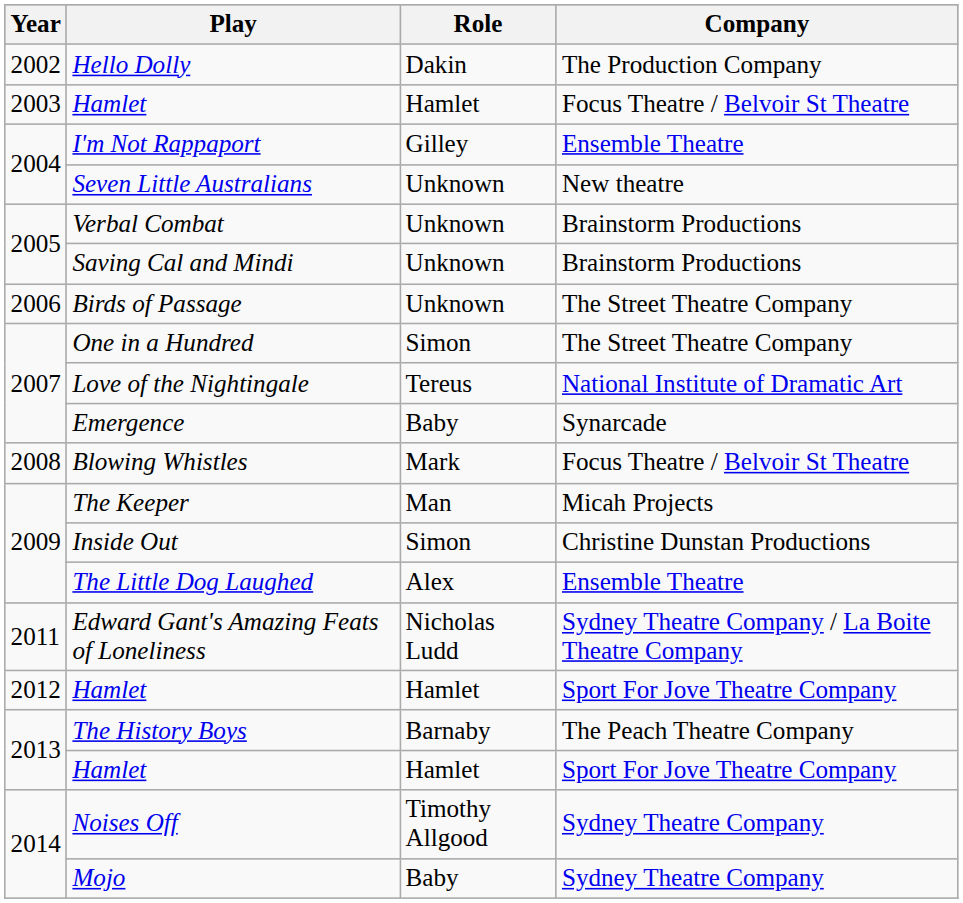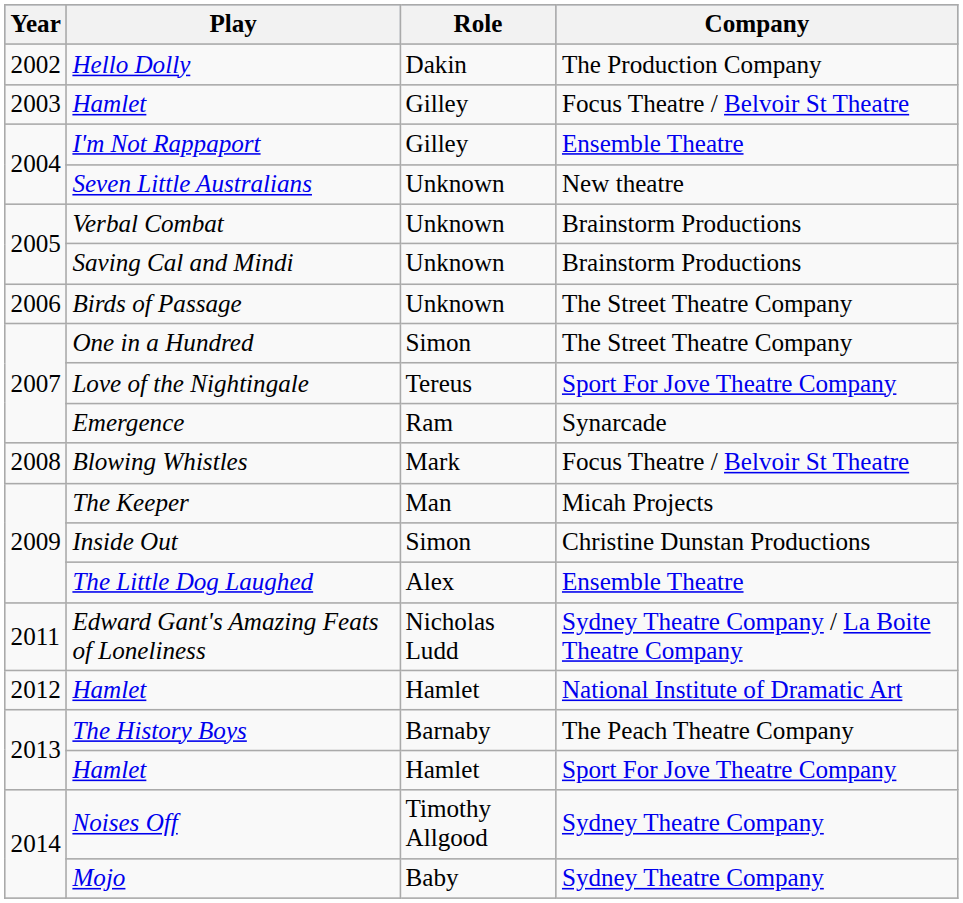 <table class="wikitable">
 <tr style="background:#b0c4de; text-align:center;">
 <th>Year</th>
 <th>Play</th>
 <th>Role</th>
 <th>Company</th>
 </tr>
 <tr>
 <td>2002</td>
 <td><em><a href='#'>Hello Dolly</a></em></td>
 <td>Dakin</td>
 <td>The Production Company</td>
 </tr>
 <tr>
 <td>2003</td>
 <td><em><a href='#'>Hamlet</a></em></td>
-<td>Hamlet</td>
+<td>Gilley</td>
 <td>Focus Theatre / <a href='#'>Belvoir St Theatre</a></td>
 </tr>
 <tr>
 <td rowspan="2">2004</td>
 <td><em><a href='#'>I'm Not Rappaport</a></em></td>
 <td>Gilley</td>
 <td><a href='#'>Ensemble Theatre</a></td>
 </tr>
 <tr>
 <td><em><a href='#'>Seven Little Australians</a></em></td>
 <td>Unknown</td>
 <td>New theatre</td>
 </tr>
 <tr>
 <td rowspan="2">2005</td>
 <td><em>Verbal Combat</em></td>
 <td>Unknown</td>
 <td>Brainstorm Productions</td>
 </tr>
 <tr>
 <td><em>Saving Cal and Mindi</em></td>
 <td>Unknown</td>
 <td>Brainstorm Productions</td>
 </tr>
 <tr>
 <td>2006</td>
 <td><em>Birds of Passage</em></td>
 <td>Unknown</td>
 <td>The Street Theatre Company</td>
 </tr>
 <tr>
 <td rowspan="3">2007</td>
 <td><em>One in a Hundred</em></td>
 <td>Simon</td>
 <td>The Street Theatre Company</td>
 </tr>
 <tr>
 <td><em>Love of the Nightingale</em></td>
 <td>Tereus</td>
-<td><a href='#'>National Institute of Dramatic Art</a></td>
+<td><a href='#'>Sport For Jove Theatre Company</a></td>
 </tr>
 <tr>
 <td><em>Emergence</em></td>
-<td>Baby</td>
+<td>Ram</td>
 <td>Synarcade</td>
 </tr>
 <tr>
 <td>2008</td>
 <td><em>Blowing Whistles</em></td>
 <td>Mark</td>
 <td>Focus Theatre / <a href='#'>Belvoir St Theatre</a></td>
 </tr>
 <tr>
 <td rowspan="3">2009</td>
 <td><em>The Keeper</em></td>
 <td>Man</td>
 <td>Micah Projects</td>
 </tr>
 <tr>
 <td><em>Inside Out </em></td>
 <td>Simon</td>
 <td>Christine Dunstan Productions</td>
 </tr>
 <tr>
 <td><em><a href='#'>The Little Dog Laughed</a></em></td>
 <td>Alex</td>
 <td><a href='#'>Ensemble Theatre</a></td>
 </tr>
 <tr>
 <td>2011</td>
 <td><em>Edward Gant's Amazing Feats of Loneliness</em></td>
 <td>Nicholas Ludd</td>
 <td><a href='#'>Sydney Theatre Company</a> / <a href='#'>La Boite Theatre Company</a></td>
 </tr>
 <tr>
 <td>2012</td>
 <td><em><a href='#'>Hamlet</a></em></td>
 <td>Hamlet</td>
-<td><a href='#'>Sport For Jove Theatre Company</a></td>
+<td><a href='#'>National Institute of Dramatic Art</a></td>
 </tr>
 <tr>
 <td rowspan="2">2013</td>
 <td><em><a href='#'>The History Boys</a></em></td>
 <td>Barnaby</td>
 <td>The Peach Theatre Company</td>
 </tr>
 <tr>
 <td><em><a href='#'>Hamlet</a></em></td>
 <td>Hamlet</td>
 <td><a href='#'>Sport For Jove Theatre Company</a></td>
 </tr>
 <tr>
 <td rowspan="2">2014</td>
 <td><em><a href='#'>Noises Off</a></em></td>
 <td>Timothy Allgood</td>
 <td><a href='#'>Sydney Theatre Company</a></td>
 </tr>
 <tr>
 <td><em><a href='#'>Mojo</a></em></td>
 <td>Baby</td>
 <td><a href='#'>Sydney Theatre Company</a></td>
 </tr>
 </table>
